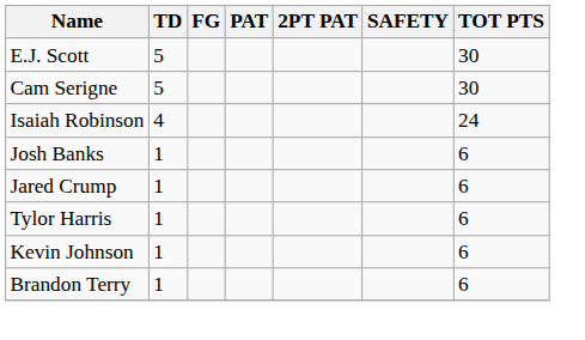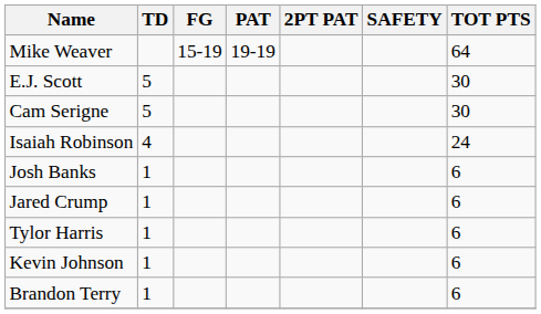 <table class="wikitable" style="white-space:nowrap;">
 <tr>
 <th>Name</th>
 <th>TD</th>
 <th>FG</th>
 <th>PAT</th>
 <th>2PT PAT</th>
 <th>SAFETY</th>
 <th>TOT PTS</th>
+</tr>
+<tr>
+<td>Mike Weaver</td>
+<td></td>
+<td>15-19</td>
+<td>19-19</td>
+<td></td>
+<td></td>
+<td>64</td>
 </tr>
 <tr>
 <td>E.J. Scott</td>
 <td>5</td>
 <td></td>
 <td></td>
 <td></td>
 <td></td>
 <td>30</td>
 </tr>
 <tr>
 <td>Cam Serigne</td>
 <td>5</td>
 <td></td>
 <td></td>
 <td></td>
 <td></td>
 <td>30</td>
 </tr>
 <tr>
 <td>Isaiah Robinson</td>
 <td>4</td>
 <td></td>
 <td></td>
 <td></td>
 <td></td>
 <td>24</td>
 </tr>
 <tr>
 <td>Josh Banks</td>
 <td>1</td>
 <td></td>
 <td></td>
 <td></td>
 <td></td>
 <td>6</td>
 </tr>
 <tr>
 <td>Jared Crump</td>
 <td>1</td>
 <td></td>
 <td></td>
 <td></td>
 <td></td>
 <td>6</td>
 </tr>
 <tr>
 <td>Tylor Harris</td>
 <td>1</td>
 <td></td>
 <td></td>
 <td></td>
 <td></td>
 <td>6</td>
 </tr>
 <tr>
 <td>Kevin Johnson</td>
 <td>1</td>
 <td></td>
 <td></td>
 <td></td>
 <td></td>
 <td>6</td>
 </tr>
 <tr>
 <td>Brandon Terry</td>
 <td>1</td>
 <td></td>
 <td></td>
 <td></td>
 <td></td>
 <td>6</td>
 </tr>
 <tr>
 </tr>
 </table>
